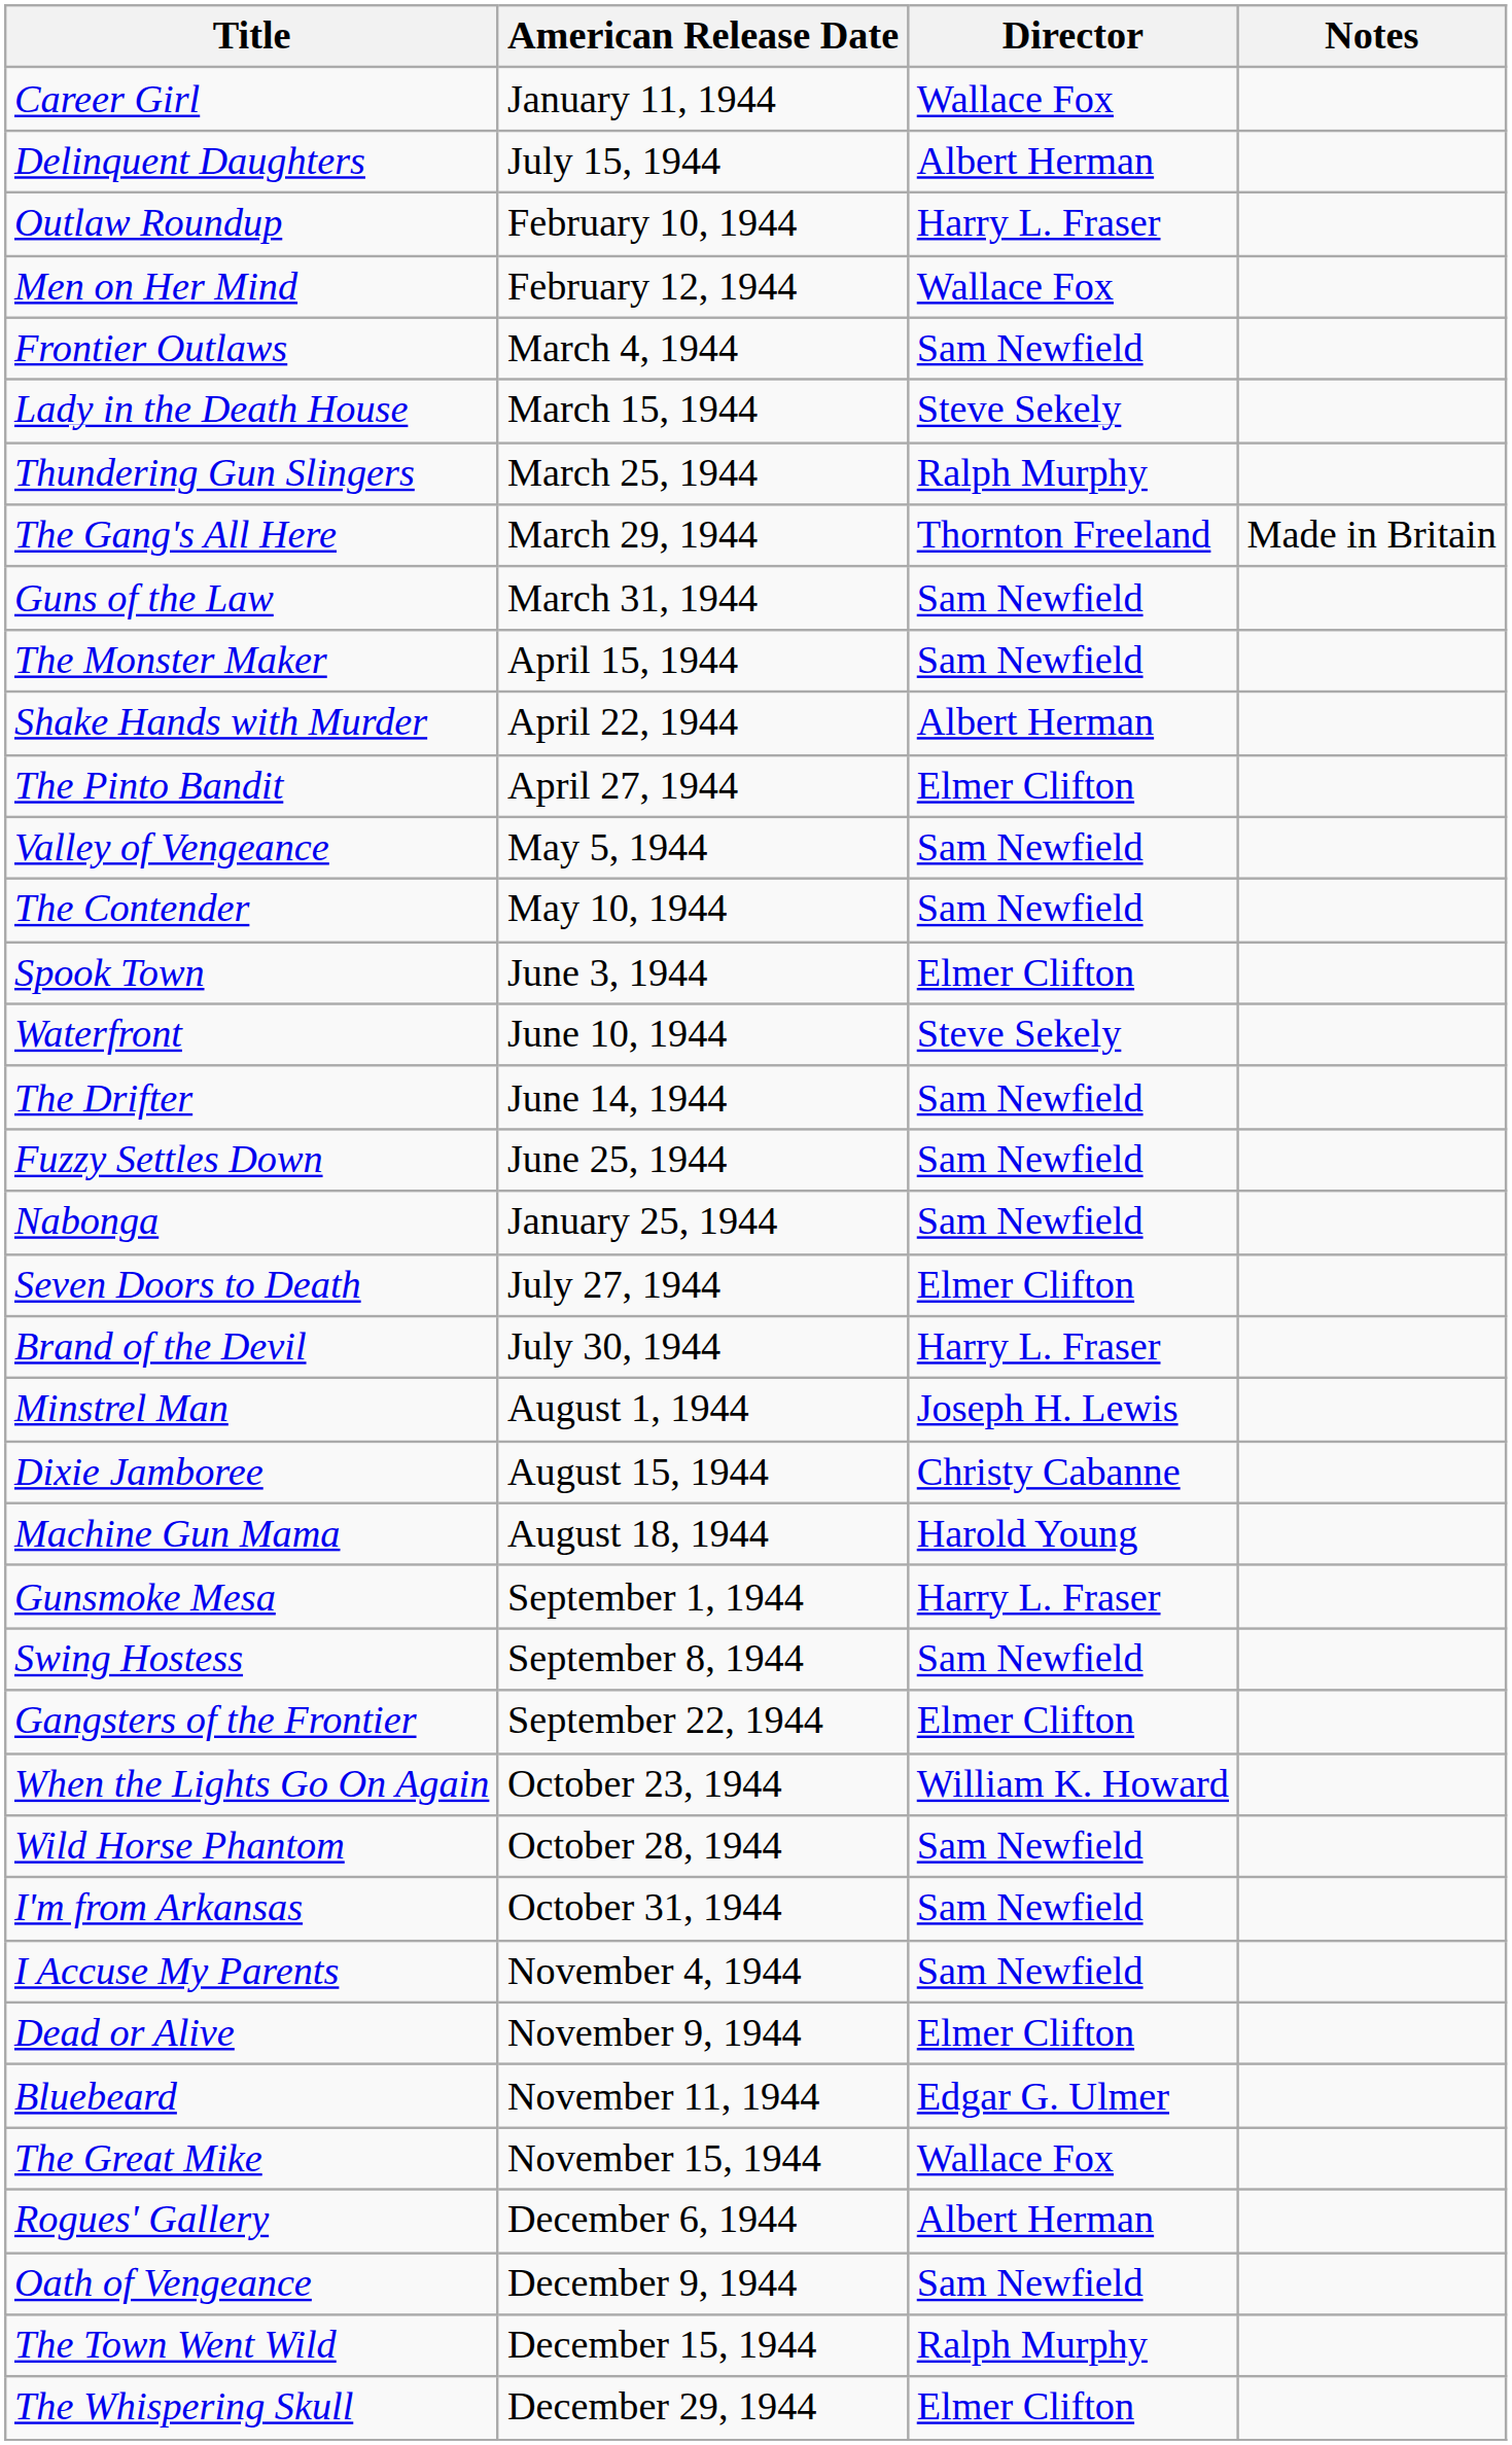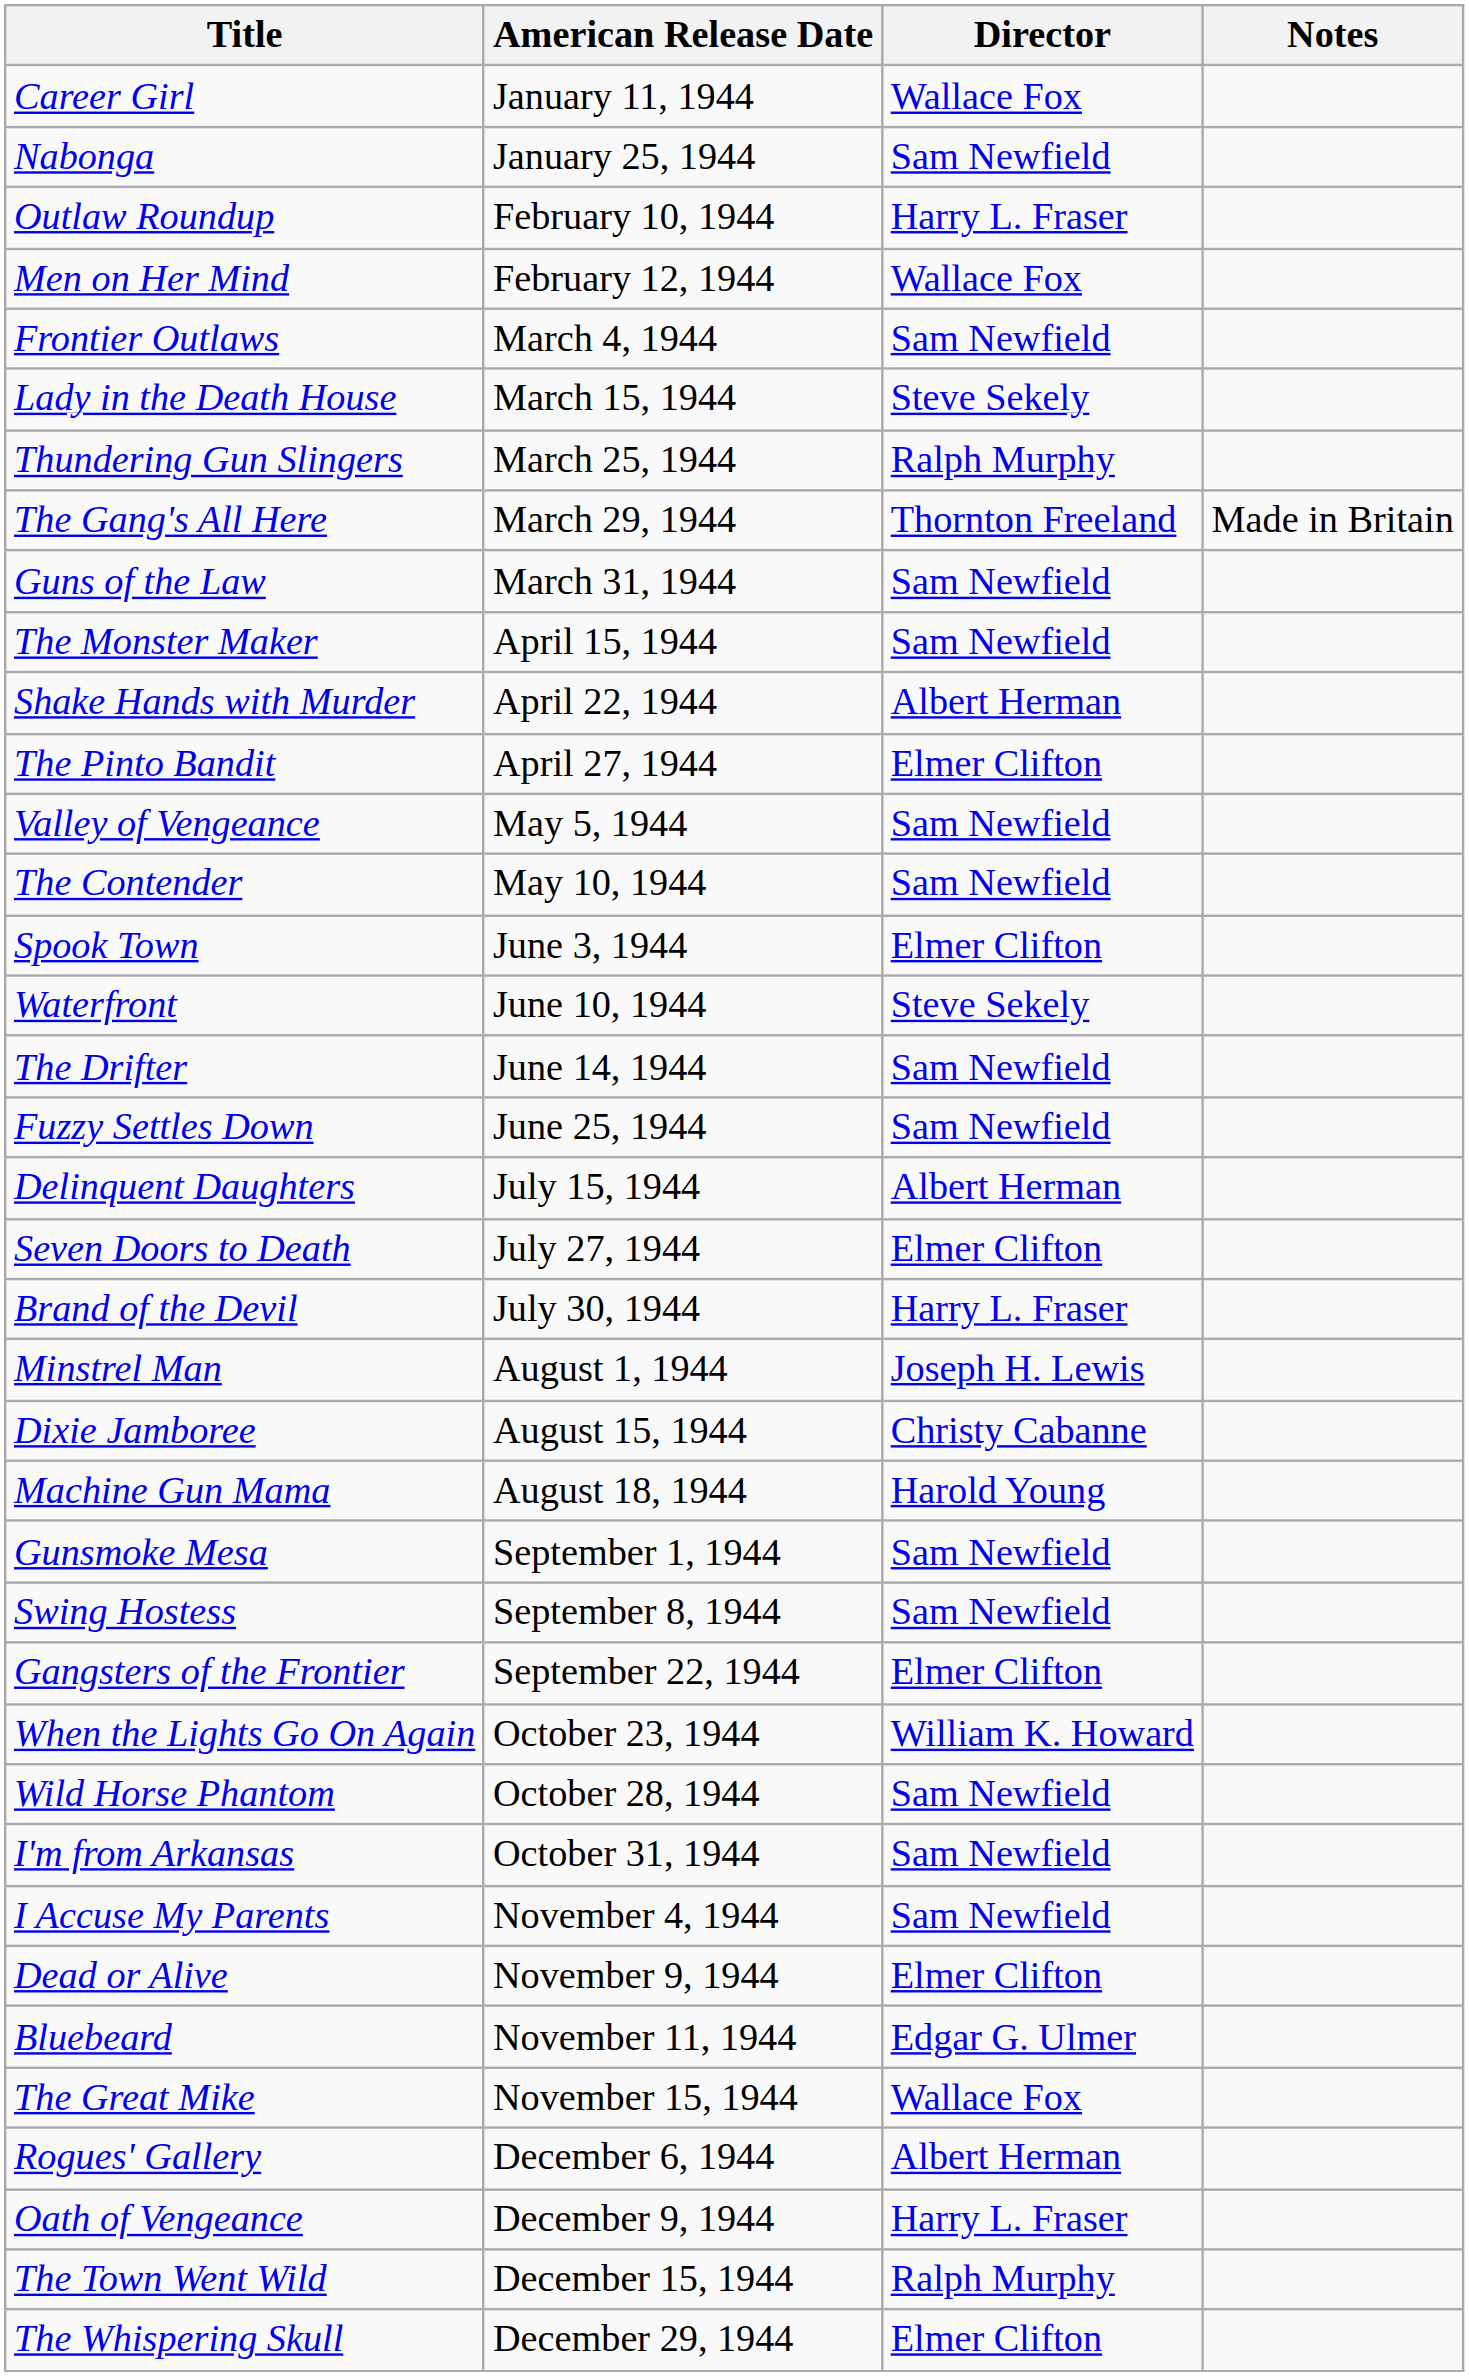 <table class="wikitable sortable">
 <tr>
 <th>Title</th>
 <th>American Release Date</th>
 <th>Director</th>
 <th>Notes</th>
 </tr>
 <tr>
 <td><em><a href='#'>Career Girl</a></em></td>
 <td>January 11, 1944</td>
 <td><a href='#'>Wallace Fox</a></td>
 <td></td>
 </tr>
 <tr>
-<td><em><a href='#'>Delinquent Daughters</a></em></td>
-<td>July 15, 1944</td>
-<td><a href='#'>Albert Herman</a></td>
+<td><em><a href='#'>Nabonga</a></em></td>
+<td>January 25, 1944</td>
+<td><a href='#'>Sam Newfield</a></td>
 <td></td>
 </tr>
 <tr>
 <td><em><a href='#'>Outlaw Roundup</a></em></td>
 <td>February 10, 1944</td>
 <td><a href='#'>Harry L. Fraser</a></td>
 <td></td>
 </tr>
 <tr>
 <td><em><a href='#'>Men on Her Mind </a></em></td>
 <td>February 12, 1944</td>
 <td><a href='#'>Wallace Fox</a></td>
 <td></td>
 </tr>
 <tr>
 <td><em><a href='#'>Frontier Outlaws</a></em></td>
 <td>March 4, 1944</td>
 <td><a href='#'>Sam Newfield</a></td>
 <td></td>
 </tr>
 <tr>
 <td><em><a href='#'>Lady in the Death House</a></em></td>
 <td>March 15, 1944</td>
 <td><a href='#'>Steve Sekely</a></td>
 <td></td>
 </tr>
 <tr>
 <td><em><a href='#'>Thundering Gun Slingers</a></em></td>
 <td>March 25, 1944</td>
 <td><a href='#'>Ralph Murphy</a></td>
 <td></td>
 </tr>
 <tr>
 <td><em><a href='#'>The Gang's All Here</a></em></td>
 <td>March 29, 1944</td>
 <td><a href='#'>Thornton Freeland</a></td>
 <td>Made in Britain</td>
 </tr>
 <tr>
 <td><em><a href='#'>Guns of the Law</a></em></td>
 <td>March 31, 1944</td>
 <td><a href='#'>Sam Newfield</a></td>
 <td></td>
 </tr>
 <tr>
 <td><em><a href='#'>The Monster Maker</a></em></td>
 <td>April 15, 1944</td>
 <td><a href='#'>Sam Newfield</a></td>
 <td></td>
 </tr>
 <tr>
 <td><em><a href='#'>Shake Hands with Murder </a></em></td>
 <td>April 22, 1944</td>
 <td><a href='#'>Albert Herman</a></td>
 <td></td>
 </tr>
 <tr>
 <td><em><a href='#'>The Pinto Bandit</a></em></td>
 <td>April 27, 1944</td>
 <td><a href='#'>Elmer Clifton</a></td>
 <td></td>
 </tr>
 <tr>
 <td><em><a href='#'>Valley of Vengeance</a></em></td>
 <td>May 5, 1944</td>
 <td><a href='#'>Sam Newfield</a></td>
 <td></td>
 </tr>
 <tr>
 <td><em><a href='#'>The Contender</a></em></td>
 <td>May 10, 1944</td>
 <td><a href='#'>Sam Newfield</a></td>
 <td></td>
 </tr>
 <tr>
 <td><em><a href='#'>Spook Town</a></em></td>
 <td>June 3, 1944</td>
 <td><a href='#'>Elmer Clifton</a></td>
 <td></td>
 </tr>
 <tr>
 <td><em><a href='#'>Waterfront</a></em></td>
 <td>June 10, 1944</td>
 <td><a href='#'>Steve Sekely</a></td>
 <td></td>
 </tr>
 <tr>
 <td><em><a href='#'>The Drifter</a></em></td>
 <td>June 14, 1944</td>
 <td><a href='#'>Sam Newfield</a></td>
 <td></td>
 </tr>
 <tr>
 <td><em><a href='#'>Fuzzy Settles Down</a></em></td>
 <td>June 25, 1944</td>
 <td><a href='#'>Sam Newfield</a></td>
 <td></td>
 </tr>
 <tr>
-<td><em><a href='#'>Nabonga</a></em></td>
-<td>January 25, 1944</td>
-<td><a href='#'>Sam Newfield</a></td>
+<td><em><a href='#'>Delinquent Daughters</a></em></td>
+<td>July 15, 1944</td>
+<td><a href='#'>Albert Herman</a></td>
 <td></td>
 </tr>
 <tr>
 <td><em><a href='#'>Seven Doors to Death</a></em></td>
 <td>July 27, 1944</td>
 <td><a href='#'>Elmer Clifton</a></td>
 <td></td>
 </tr>
 <tr>
 <td><em><a href='#'>Brand of the Devil</a></em></td>
 <td>July 30, 1944</td>
 <td><a href='#'>Harry L. Fraser</a></td>
 <td></td>
 </tr>
 <tr>
 <td><em><a href='#'>Minstrel Man</a></em></td>
 <td>August 1, 1944</td>
 <td><a href='#'>Joseph H. Lewis</a></td>
 <td></td>
 </tr>
 <tr>
 <td><em><a href='#'>Dixie Jamboree</a></em></td>
 <td>August 15, 1944</td>
 <td><a href='#'>Christy Cabanne</a></td>
 <td></td>
 </tr>
 <tr>
 <td><em><a href='#'>Machine Gun Mama</a></em></td>
 <td>August 18, 1944</td>
 <td><a href='#'>Harold Young</a></td>
 <td></td>
 </tr>
 <tr>
 <td><em><a href='#'>Gunsmoke Mesa</a></em></td>
 <td>September 1, 1944</td>
-<td><a href='#'>Harry L. Fraser</a></td>
+<td><a href='#'>Sam Newfield</a></td>
 <td></td>
 </tr>
 <tr>
 <td><em><a href='#'>Swing Hostess</a></em></td>
 <td>September 8, 1944</td>
 <td><a href='#'>Sam Newfield</a></td>
 <td></td>
 </tr>
 <tr>
 <td><em><a href='#'>Gangsters of the Frontier</a></em></td>
 <td>September 22, 1944</td>
 <td><a href='#'>Elmer Clifton</a></td>
 <td></td>
 </tr>
 <tr>
 <td><em><a href='#'>When the Lights Go On Again</a></em></td>
 <td>October 23, 1944</td>
 <td><a href='#'>William K. Howard</a></td>
 <td></td>
 </tr>
 <tr>
 <td><em><a href='#'>Wild Horse Phantom</a></em></td>
 <td>October 28, 1944</td>
 <td><a href='#'>Sam Newfield</a></td>
 <td></td>
 </tr>
 <tr>
 <td><em><a href='#'>I'm from Arkansas</a></em></td>
 <td>October 31, 1944</td>
 <td><a href='#'>Sam Newfield</a></td>
 <td></td>
 </tr>
 <tr>
 <td><em><a href='#'>I Accuse My Parents</a></em></td>
 <td>November 4, 1944</td>
 <td><a href='#'>Sam Newfield</a></td>
 <td></td>
 </tr>
 <tr>
 <td><em><a href='#'>Dead or Alive</a></em></td>
 <td>November 9, 1944</td>
 <td><a href='#'>Elmer Clifton</a></td>
 <td></td>
 </tr>
 <tr>
 <td><em><a href='#'>Bluebeard</a></em></td>
 <td>November 11, 1944</td>
 <td><a href='#'>Edgar G. Ulmer</a></td>
 <td></td>
 </tr>
 <tr>
 <td><em><a href='#'>The Great Mike</a></em></td>
 <td>November 15, 1944</td>
 <td><a href='#'>Wallace Fox</a></td>
 <td></td>
 </tr>
 <tr>
 <td><em><a href='#'>Rogues' Gallery</a></em></td>
 <td>December 6, 1944</td>
 <td><a href='#'>Albert Herman</a></td>
 <td></td>
 </tr>
 <tr>
 <td><em><a href='#'>Oath of Vengeance</a></em></td>
 <td>December 9, 1944</td>
-<td><a href='#'>Sam Newfield</a></td>
+<td><a href='#'>Harry L. Fraser</a></td>
 <td></td>
 </tr>
 <tr>
 <td><em><a href='#'>The Town Went Wild</a></em></td>
 <td>December 15, 1944</td>
 <td><a href='#'>Ralph Murphy</a></td>
 <td></td>
 </tr>
 <tr>
 <td><em><a href='#'>The Whispering Skull</a></em></td>
 <td>December 29, 1944</td>
 <td><a href='#'>Elmer Clifton</a></td>
 <td></td>
 </tr>
 <tr>
 </tr>
 </table>
